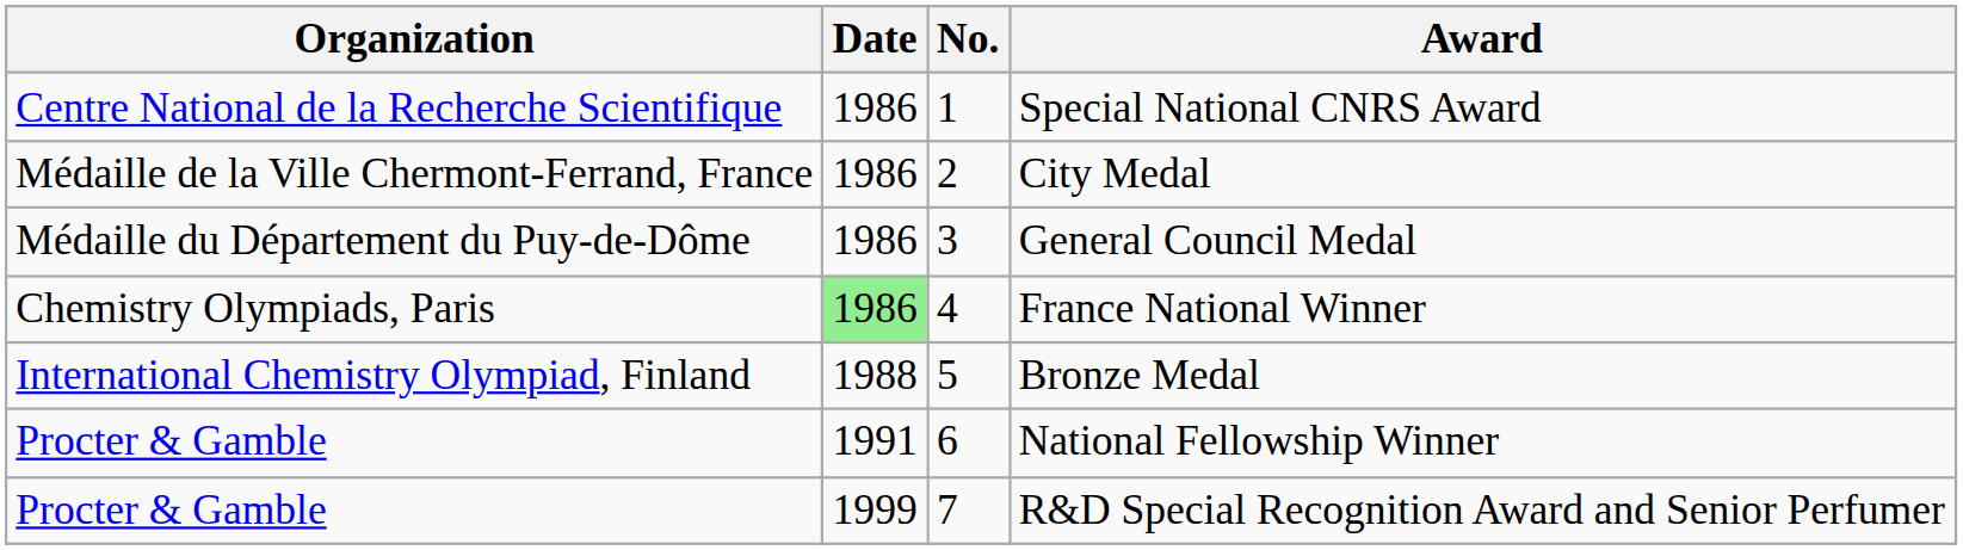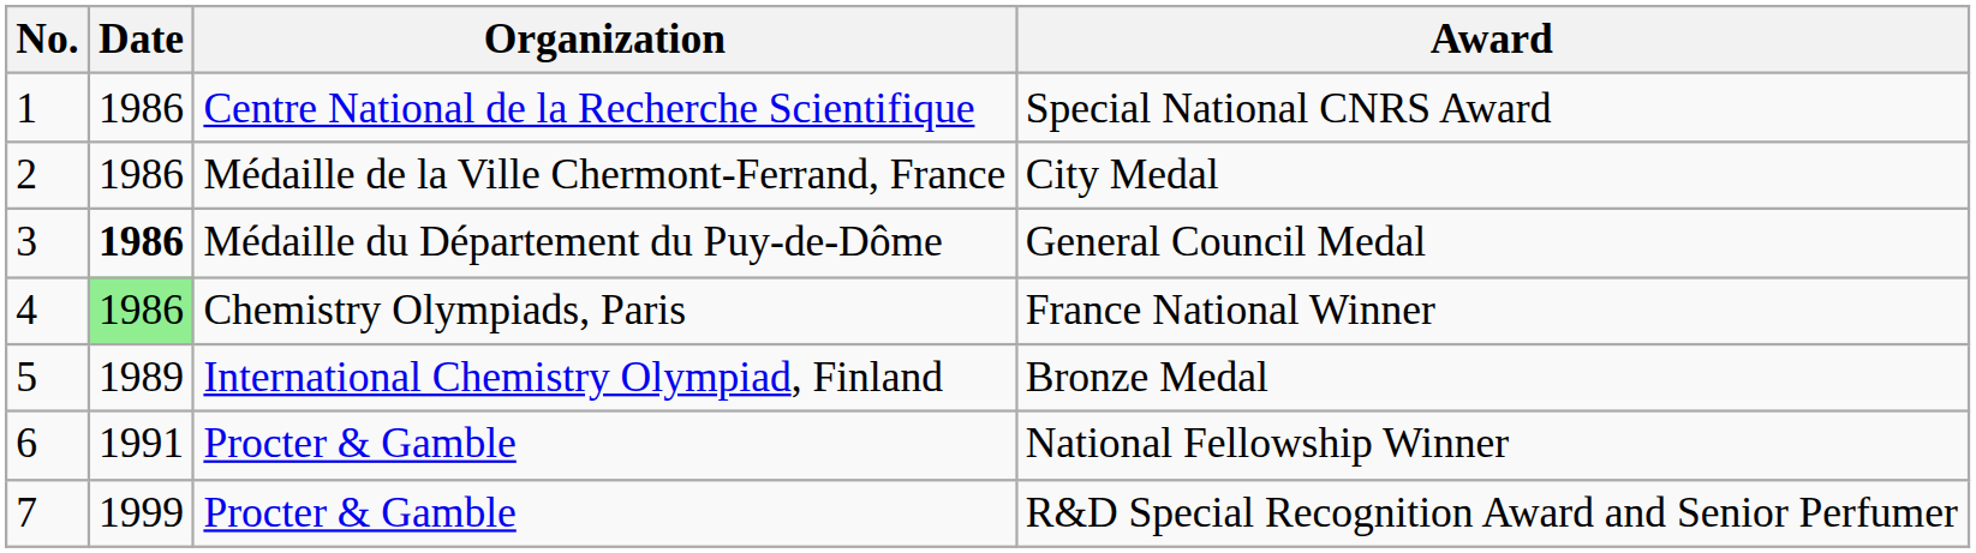 <table class="wikitable sortable mw-collapsible">
 <tr>
+<th>No.</th>
+<th>Date</th>
 <th>Organization</th>
-<th>Date</th>
-<th>No.</th>
 <th>Award</th>
 </tr>
 <tr>
+<td>1</td>
+<td>1986</td>
 <td><a href='#'>Centre National de la Recherche Scientifique</a></td>
-<td>1986</td>
-<td>1</td>
 <td>Special National CNRS Award</td>
 </tr>
 <tr>
+<td>2</td>
+<td>1986</td>
 <td>Médaille de la Ville Chermont-Ferrand, France</td>
-<td>1986</td>
-<td>2</td>
 <td>City Medal</td>
 </tr>
 <tr>
+<td>3</td>
+<td><strong>1986</strong></td>
 <td>Médaille du Département du Puy-de-Dôme</td>
-<td>1986</td>
-<td>3</td>
 <td>General Council Medal</td>
 </tr>
 <tr>
+<td>4</td>
+<td style="background: lightgreen;">1986</td>
 <td>Chemistry Olympiads, Paris</td>
-<td style="background: lightgreen;">1986</td>
-<td>4</td>
 <td>France National Winner</td>
 </tr>
 <tr>
+<td>5</td>
+<td>1989</td>
 <td><a href='#'>International Chemistry Olympiad</a>, Finland</td>
-<td>1988</td>
-<td>5</td>
 <td>Bronze Medal</td>
 </tr>
 <tr>
+<td>6</td>
+<td>1991</td>
 <td><a href='#'>Procter & Gamble</a></td>
-<td>1991</td>
-<td>6</td>
 <td>National Fellowship Winner</td>
 </tr>
 <tr>
+<td>7</td>
+<td>1999</td>
 <td><a href='#'>Procter & Gamble</a></td>
-<td>1999</td>
-<td>7</td>
 <td>R&D Special Recognition Award and Senior Perfumer</td>
 </tr>
 </table>
